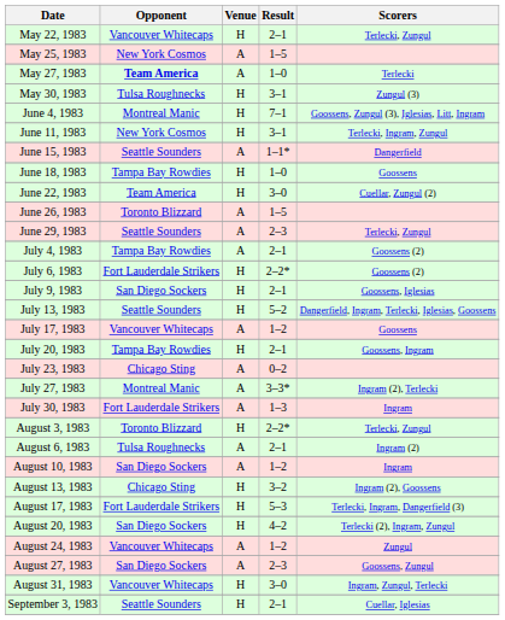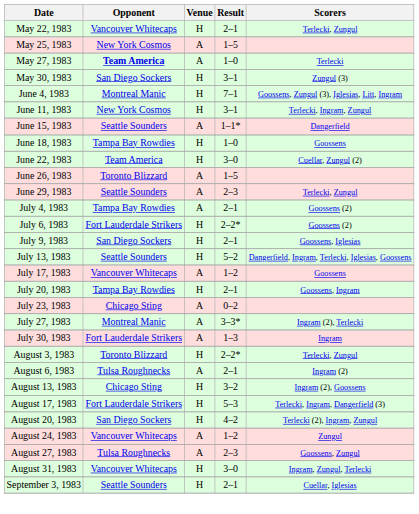 <table class="wikitable" style="font-size:95%; text-align:center">
 <tr>
 <th>Date</th>
 <th>Opponent</th>
 <th>Venue</th>
 <th>Result</th>
 <th>Scorers</th>
 </tr>
 <tr bgcolor="#ddffdd">
 <td>May 22, 1983</td>
 <td><a href='#'>Vancouver Whitecaps</a></td>
 <td>H</td>
 <td>2–1</td>
 <td><small><a href='#'>Terlecki</a>, <a href='#'>Zungul</a></small></td>
 </tr>
 <tr>
 </tr>
 <tr bgcolor="#ffdddd">
 <td>May 25, 1983</td>
 <td><a href='#'>New York Cosmos</a></td>
 <td>A</td>
 <td>1–5</td>
 <td><small></small></td>
 </tr>
 <tr>
 </tr>
 <tr bgcolor="#ddffdd">
 <td>May 27, 1983</td>
 <td><strong><a href='#'>Team America</a></strong></td>
 <td>A</td>
 <td>1–0</td>
 <td><small><a href='#'>Terlecki</a></small></td>
 </tr>
 <tr>
 </tr>
 <tr bgcolor="#ddffdd">
 <td>May 30, 1983</td>
-<td><a href='#'>Tulsa Roughnecks</a></td>
+<td><a href='#'>San Diego Sockers</a></td>
 <td>H</td>
 <td>3–1</td>
 <td><small><a href='#'>Zungul</a> (3)</small></td>
 </tr>
 <tr>
 </tr>
 <tr bgcolor="#ddffdd">
 <td>June 4, 1983</td>
 <td><a href='#'>Montreal Manic</a></td>
 <td>H</td>
 <td>7–1</td>
 <td><small><a href='#'>Goossens</a>, <a href='#'>Zungul</a> (3), <a href='#'>Iglesias</a>, <a href='#'>Litt</a>, <a href='#'>Ingram</a></small></td>
 </tr>
 <tr>
 </tr>
 <tr bgcolor="#ddffdd">
 <td>June 11, 1983</td>
 <td><a href='#'>New York Cosmos</a></td>
 <td>H</td>
 <td>3–1</td>
 <td><small><a href='#'>Terlecki</a>, <a href='#'>Ingram</a>, <a href='#'>Zungul</a></small></td>
 </tr>
 <tr>
 </tr>
 <tr bgcolor="#ffdddd">
 <td>June 15, 1983</td>
 <td><a href='#'>Seattle Sounders</a></td>
 <td>A</td>
 <td>1–1*</td>
 <td><small><a href='#'>Dangerfield</a></small></td>
 </tr>
 <tr>
 </tr>
 <tr bgcolor="#ddffdd">
 <td>June 18, 1983</td>
 <td><a href='#'>Tampa Bay Rowdies</a></td>
 <td>H</td>
 <td>1–0</td>
 <td><small><a href='#'>Goossens</a></small></td>
 </tr>
 <tr>
 </tr>
 <tr bgcolor="#ddffdd">
 <td>June 22, 1983</td>
 <td><a href='#'>Team America</a></td>
 <td>H</td>
 <td>3–0</td>
 <td><small><a href='#'>Cuellar</a>, <a href='#'>Zungul</a> (2)</small></td>
 </tr>
 <tr>
 </tr>
 <tr bgcolor="#ffdddd">
 <td>June 26, 1983</td>
 <td><a href='#'>Toronto Blizzard</a></td>
 <td>A</td>
 <td>1–5</td>
 <td><small></small></td>
 </tr>
 <tr>
 </tr>
 <tr bgcolor="#ffdddd">
 <td>June 29, 1983</td>
 <td><a href='#'>Seattle Sounders</a></td>
 <td>A</td>
 <td>2–3</td>
 <td><small><a href='#'>Terlecki</a>, <a href='#'>Zungul</a></small></td>
 </tr>
 <tr>
 </tr>
 <tr bgcolor="#ddffdd">
 <td>July 4, 1983</td>
 <td><a href='#'>Tampa Bay Rowdies</a></td>
 <td>A</td>
 <td>2–1</td>
 <td><small><a href='#'>Goossens</a> (2)</small></td>
 </tr>
 <tr>
 </tr>
 <tr bgcolor="#ddffdd">
 <td>July 6, 1983</td>
 <td><a href='#'>Fort Lauderdale Strikers</a></td>
 <td>H</td>
 <td>2–2*</td>
 <td><small><a href='#'>Goossens</a> (2)</small></td>
 </tr>
 <tr>
 </tr>
 <tr bgcolor="#ddffdd">
 <td>July 9, 1983</td>
 <td><a href='#'>San Diego Sockers</a></td>
 <td>H</td>
 <td>2–1</td>
 <td><small><a href='#'>Goossens</a>, <a href='#'>Iglesias</a></small></td>
 </tr>
 <tr>
 </tr>
 <tr bgcolor="#ddffdd">
 <td>July 13, 1983</td>
 <td><a href='#'>Seattle Sounders</a></td>
 <td>H</td>
 <td>5–2</td>
 <td><small><a href='#'>Dangerfield</a>, <a href='#'>Ingram</a>, <a href='#'>Terlecki</a>, <a href='#'>Iglesias</a>, <a href='#'>Goossens</a></small></td>
 </tr>
 <tr>
 </tr>
 <tr bgcolor="#ffdddd">
 <td>July 17, 1983</td>
 <td><a href='#'>Vancouver Whitecaps</a></td>
 <td>A</td>
 <td>1–2</td>
 <td><small><a href='#'>Goossens</a></small></td>
 </tr>
 <tr>
 </tr>
 <tr bgcolor="#ddffdd">
 <td>July 20, 1983</td>
 <td><a href='#'>Tampa Bay Rowdies</a></td>
 <td>H</td>
 <td>2–1</td>
 <td><small><a href='#'>Goossens</a>, <a href='#'>Ingram</a></small></td>
 </tr>
 <tr>
 </tr>
 <tr bgcolor="#ffdddd">
 <td>July 23, 1983</td>
 <td><a href='#'>Chicago Sting</a></td>
 <td>A</td>
 <td>0–2</td>
 <td><small></small></td>
 </tr>
 <tr>
 </tr>
 <tr bgcolor="#ddffdd">
 <td>July 27, 1983</td>
 <td><a href='#'>Montreal Manic</a></td>
 <td>A</td>
 <td>3–3*</td>
 <td><small><a href='#'>Ingram</a> (2), <a href='#'>Terlecki</a></small></td>
 </tr>
 <tr>
 </tr>
 <tr bgcolor="#ffdddd">
 <td>July 30, 1983</td>
 <td><a href='#'>Fort Lauderdale Strikers</a></td>
 <td>A</td>
 <td>1–3</td>
 <td><small><a href='#'>Ingram</a></small></td>
 </tr>
 <tr>
 </tr>
 <tr bgcolor="#ddffdd">
 <td>August 3, 1983</td>
 <td><a href='#'>Toronto Blizzard</a></td>
 <td>H</td>
 <td>2–2*</td>
 <td><small><a href='#'>Terlecki</a>, <a href='#'>Zungul</a></small></td>
 </tr>
 <tr>
 </tr>
 <tr bgcolor="#ddffdd">
 <td>August 6, 1983</td>
 <td><a href='#'>Tulsa Roughnecks</a></td>
 <td>A</td>
 <td>2–1</td>
 <td><small><a href='#'>Ingram</a> (2)</small></td>
 </tr>
 <tr>
 </tr>
-<tr bgcolor="#ffdddd">
-<td>August 10, 1983</td>
-<td><a href='#'>San Diego Sockers</a></td>
-<td>A</td>
-<td>1–2</td>
-<td><small><a href='#'>Ingram</a></small></td>
-</tr>
 <tr>
 </tr>
 <tr bgcolor="#ddffdd">
 <td>August 13, 1983</td>
 <td><a href='#'>Chicago Sting</a></td>
 <td>H</td>
 <td>3–2</td>
 <td><small><a href='#'>Ingram</a> (2), <a href='#'>Goossens</a></small></td>
 </tr>
 <tr>
 </tr>
 <tr bgcolor="#ddffdd">
 <td>August 17, 1983</td>
 <td><a href='#'>Fort Lauderdale Strikers</a></td>
 <td>H</td>
 <td>5–3</td>
 <td><small><a href='#'>Terlecki</a>, <a href='#'>Ingram</a>, <a href='#'>Dangerfield</a> (3)</small></td>
 </tr>
 <tr>
 </tr>
 <tr bgcolor="#ddffdd">
 <td>August 20, 1983</td>
 <td><a href='#'>San Diego Sockers</a></td>
 <td>H</td>
 <td>4–2</td>
 <td><small><a href='#'>Terlecki</a> (2), <a href='#'>Ingram</a>, <a href='#'>Zungul</a></small></td>
 </tr>
 <tr>
 </tr>
 <tr bgcolor="#ffdddd">
 <td>August 24, 1983</td>
 <td><a href='#'>Vancouver Whitecaps</a></td>
 <td>A</td>
 <td>1–2</td>
 <td><small><a href='#'>Zungul</a></small></td>
 </tr>
 <tr>
 </tr>
 <tr bgcolor="#ffdddd">
 <td>August 27, 1983</td>
-<td><a href='#'>San Diego Sockers</a></td>
+<td><a href='#'>Tulsa Roughnecks</a></td>
 <td>A</td>
 <td>2–3</td>
 <td><small><a href='#'>Goossens</a>, <a href='#'>Zungul</a></small></td>
 </tr>
 <tr>
 </tr>
 <tr bgcolor="#ddffdd">
 <td>August 31, 1983</td>
 <td><a href='#'>Vancouver Whitecaps</a></td>
 <td>H</td>
 <td>3–0</td>
 <td><small><a href='#'>Ingram</a>, <a href='#'>Zungul</a>, <a href='#'>Terlecki</a></small></td>
 </tr>
 <tr>
 </tr>
 <tr bgcolor="#ddffdd">
 <td>September 3, 1983</td>
 <td><a href='#'>Seattle Sounders</a></td>
 <td>H</td>
 <td>2–1</td>
 <td><small><a href='#'>Cuellar</a>, <a href='#'>Iglesias</a></small></td>
 </tr>
 <tr>
 </tr>
 </table>
